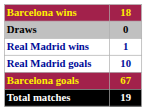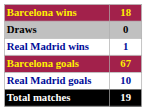 <table class="wikitable">
 <tr style="color:#fff000;">
 <td style="background:#A2214B"><strong>Barcelona wins</strong></td>
 <td style="color:#fff000; background:#A2214B; text-align: center;"><strong>18</strong></td>
 </tr>
 <tr style="color:#000; background:silver;">
 <td><strong>Draws</strong></td>
 <td style="color:#000; background:silver; text-align:center;"><strong>0</strong></td>
 </tr>
 <tr style="color:#000c99; background:#fff;">
 <td style="width:150px;"><strong>Real Madrid wins</strong></td>
 <td style="color:#000c99; background:#fff; text-align:center; width:40px;"><strong>1</strong></td>
 </tr>
+<tr style="color:#fff000;">
+<td style="background:#A2214B"><strong>Barcelona goals</strong></td>
+<td style="color:#fff000; background:#A2214B; text-align: center;"><strong>67</strong></td>
+</tr>
 <tr style="color:#000c99; background:#fff;">
 <td style="width:150px;"><strong>Real Madrid goals</strong></td>
 <td style="color:#000c99; background:#fff; text-align:center;"><strong>10</strong></td>
-</tr>
-<tr style="color:#fff000;">
-<td style="background:#A2214B"><strong>Barcelona goals</strong></td>
-<td style="color:#fff000; background:#A2214B; text-align: center;"><strong>67</strong></td>
 </tr>
 <tr style="color:#fff; background:#000;">
 <td><strong>Total matches</strong></td>
 <td style="color:#fff; background:#000; text-align:center;"><strong>19</strong></td>
 </tr>
 </table>
